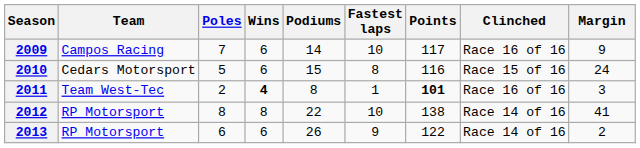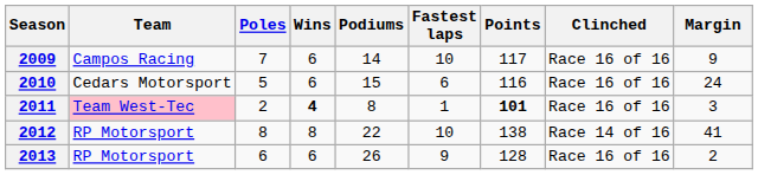 <table class="wikitable sortable" style="font-size:85%; text-align:center;">
 <tr>
 <th scope=col>Season</th>
 <th scope=col>Team</th>
 <th scope=col><a href='#'>Poles</a></th>
 <th scope=col>Wins</th>
 <th scope=col>Podiums</th>
 <th scope=col width="40">Fastest laps</th>
 <th scope=col>Points</th>
 <th scope=col>Clinched</th>
 <th scope=col width="50">Margin</th>
 </tr>
 <tr>
 <th><a href='#'>2009</a></th>
 <td align=left> <a href='#'>Campos Racing</a></td>
 <td>7</td>
 <td>6</td>
 <td>14</td>
 <td>10</td>
 <td>117</td>
 <td>Race 16 of 16</td>
 <td>9</td>
 </tr>
 <tr>
 <th><a href='#'>2010</a></th>
 <td align=left> Cedars Motorsport</td>
 <td>5</td>
 <td>6</td>
 <td>15</td>
-<td>8</td>
+<td>6</td>
 <td>116</td>
-<td>Race 15 of 16</td>
+<td>Race 16 of 16</td>
 <td>24</td>
 </tr>
 <tr>
 <th><a href='#'>2011</a></th>
-<td align=left> <a href='#'>Team West-Tec</a></td>
+<td align=left style="background: pink;"> <a href='#'>Team West-Tec</a></td>
 <td>2</td>
 <td><strong>4</strong></td>
 <td>8</td>
 <td>1</td>
 <td><strong>101</strong></td>
 <td>Race 16 of 16</td>
 <td>3</td>
 </tr>
 <tr>
 <th><a href='#'>2012</a></th>
 <td align=left> <a href='#'>RP Motorsport</a></td>
 <td>8</td>
 <td>8</td>
 <td>22</td>
 <td>10</td>
 <td>138</td>
 <td>Race 14 of 16</td>
 <td>41</td>
 </tr>
 <tr>
 <th><a href='#'>2013</a></th>
 <td align=left> <a href='#'>RP Motorsport</a></td>
 <td>6</td>
 <td>6</td>
 <td>26</td>
 <td>9</td>
-<td>122</td>
-<td>Race 14 of 16</td>
+<td>128</td>
+<td>Race 16 of 16</td>
 <td>2</td>
 </tr>
 </table>
